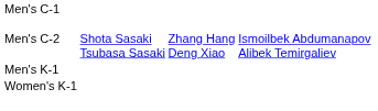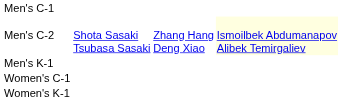 <table>
 <tr>
 <td>Men's C-1</td>
 <td></td>
 <td></td>
 <td></td>
 </tr>
 <tr>
 <td>Men's C-2</td>
 <td><br><a href='#'>Shota Sasaki</a><br><a href='#'>Tsubasa Sasaki</a></td>
 <td><br><a href='#'>Zhang Hang</a><br><a href='#'>Deng Xiao</a></td>
-<td><br><a href='#'>Ismoilbek Abdumanapov</a><br><a href='#'>Alibek Temirgaliev</a></td>
+<td style="background: lightyellow;"><br><a href='#'>Ismoilbek Abdumanapov</a><br><a href='#'>Alibek Temirgaliev</a></td>
 </tr>
 <tr>
 <td>Men's K-1</td>
+<td></td>
+<td></td>
+<td></td>
+</tr>
+<tr>
+<td>Women's C-1</td>
 <td></td>
 <td></td>
 <td></td>
 </tr>
 <tr>
 <td>Women's K-1</td>
 <td></td>
 <td></td>
 <td></td>
 </tr>
 </table>
